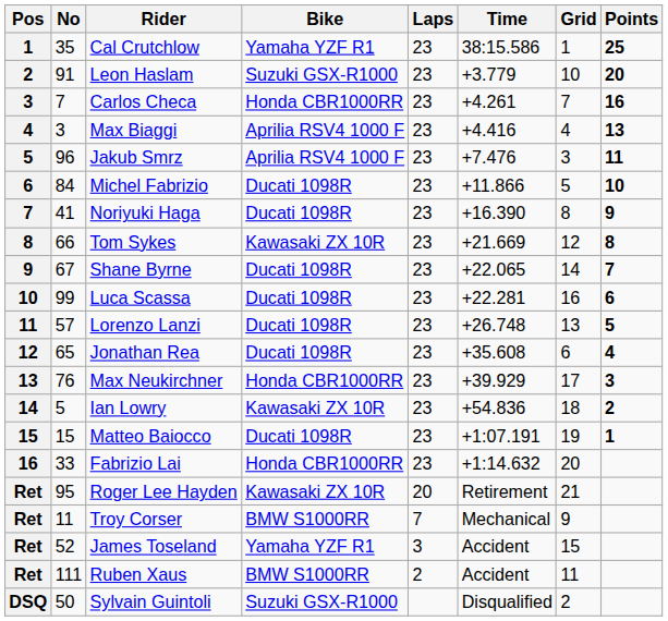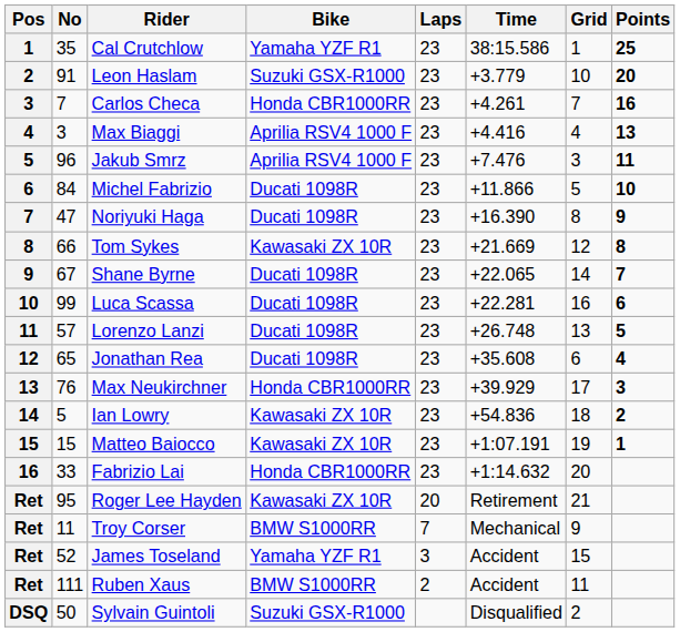 <table class="wikitable" style="font-size: 95%;">
 <tr>
 <th>Pos</th>
 <th>No</th>
 <th>Rider</th>
 <th>Bike</th>
 <th>Laps</th>
 <th>Time</th>
 <th>Grid</th>
 <th>Points</th>
 </tr>
 <tr>
 <th>1</th>
 <td>35</td>
 <td> <a href='#'>Cal Crutchlow</a></td>
 <td><a href='#'>Yamaha YZF R1</a></td>
 <td>23</td>
 <td>38:15.586</td>
 <td>1</td>
 <td><strong>25</strong></td>
 </tr>
 <tr>
 <th>2</th>
 <td>91</td>
 <td> <a href='#'>Leon Haslam</a></td>
 <td><a href='#'>Suzuki GSX-R1000</a></td>
 <td>23</td>
 <td>+3.779</td>
 <td>10</td>
 <td><strong>20</strong></td>
 </tr>
 <tr>
 <th>3</th>
 <td>7</td>
 <td> <a href='#'>Carlos Checa</a></td>
 <td><a href='#'>Honda CBR1000RR</a></td>
 <td>23</td>
 <td>+4.261</td>
 <td>7</td>
 <td><strong>16</strong></td>
 </tr>
 <tr>
 <th>4</th>
 <td>3</td>
 <td> <a href='#'>Max Biaggi</a></td>
 <td><a href='#'>Aprilia RSV4 1000 F</a></td>
 <td>23</td>
 <td>+4.416</td>
 <td>4</td>
 <td><strong>13</strong></td>
 </tr>
 <tr>
 <th>5</th>
 <td>96</td>
 <td> <a href='#'>Jakub Smrz</a></td>
 <td><a href='#'>Aprilia RSV4 1000 F</a></td>
 <td>23</td>
 <td>+7.476</td>
 <td>3</td>
 <td><strong>11</strong></td>
 </tr>
 <tr>
 <th>6</th>
 <td>84</td>
 <td> <a href='#'>Michel Fabrizio</a></td>
 <td><a href='#'>Ducati 1098R</a></td>
 <td>23</td>
 <td>+11.866</td>
 <td>5</td>
 <td><strong>10</strong></td>
 </tr>
 <tr>
 <th>7</th>
-<td>41</td>
+<td>47</td>
 <td> <a href='#'>Noriyuki Haga</a></td>
 <td><a href='#'>Ducati 1098R</a></td>
 <td>23</td>
 <td>+16.390</td>
 <td>8</td>
 <td><strong>9</strong></td>
 </tr>
 <tr>
 <th>8</th>
 <td>66</td>
 <td> <a href='#'>Tom Sykes</a></td>
 <td><a href='#'>Kawasaki ZX 10R</a></td>
 <td>23</td>
 <td>+21.669</td>
 <td>12</td>
 <td><strong>8</strong></td>
 </tr>
 <tr>
 <th>9</th>
 <td>67</td>
 <td> <a href='#'>Shane Byrne</a></td>
 <td><a href='#'>Ducati 1098R</a></td>
 <td>23</td>
 <td>+22.065</td>
 <td>14</td>
 <td><strong>7</strong></td>
 </tr>
 <tr>
 <th>10</th>
 <td>99</td>
 <td> <a href='#'>Luca Scassa</a></td>
 <td><a href='#'>Ducati 1098R</a></td>
 <td>23</td>
 <td>+22.281</td>
 <td>16</td>
 <td><strong>6</strong></td>
 </tr>
 <tr>
 <th>11</th>
 <td>57</td>
 <td> <a href='#'>Lorenzo Lanzi</a></td>
 <td><a href='#'>Ducati 1098R</a></td>
 <td>23</td>
 <td>+26.748</td>
 <td>13</td>
 <td><strong>5</strong></td>
 </tr>
 <tr>
 <th>12</th>
 <td>65</td>
 <td> <a href='#'>Jonathan Rea</a></td>
 <td><a href='#'>Ducati 1098R</a></td>
 <td>23</td>
 <td>+35.608</td>
 <td>6</td>
 <td><strong>4</strong></td>
 </tr>
 <tr>
 <th>13</th>
 <td>76</td>
 <td> <a href='#'>Max Neukirchner</a></td>
 <td><a href='#'>Honda CBR1000RR</a></td>
 <td>23</td>
 <td>+39.929</td>
 <td>17</td>
 <td><strong>3</strong></td>
 </tr>
 <tr>
 <th>14</th>
 <td>5</td>
 <td> <a href='#'>Ian Lowry</a></td>
 <td><a href='#'>Kawasaki ZX 10R</a></td>
 <td>23</td>
 <td>+54.836</td>
 <td>18</td>
 <td><strong>2</strong></td>
 </tr>
 <tr>
 <th>15</th>
 <td>15</td>
 <td> <a href='#'>Matteo Baiocco</a></td>
-<td><a href='#'>Ducati 1098R</a></td>
+<td><a href='#'>Kawasaki ZX 10R</a></td>
 <td>23</td>
 <td>+1:07.191</td>
 <td>19</td>
 <td><strong>1</strong></td>
 </tr>
 <tr>
 <th>16</th>
 <td>33</td>
 <td> <a href='#'>Fabrizio Lai</a></td>
 <td><a href='#'>Honda CBR1000RR</a></td>
 <td>23</td>
 <td>+1:14.632</td>
 <td>20</td>
 <td></td>
 </tr>
 <tr>
 <th>Ret</th>
 <td>95</td>
 <td> <a href='#'>Roger Lee Hayden</a></td>
 <td><a href='#'>Kawasaki ZX 10R</a></td>
 <td>20</td>
 <td>Retirement</td>
 <td>21</td>
 <td></td>
 </tr>
 <tr>
 <th>Ret</th>
 <td>11</td>
 <td> <a href='#'>Troy Corser</a></td>
 <td><a href='#'>BMW S1000RR</a></td>
 <td>7</td>
 <td>Mechanical</td>
 <td>9</td>
 <td></td>
 </tr>
 <tr>
 <th>Ret</th>
 <td>52</td>
 <td> <a href='#'>James Toseland</a></td>
 <td><a href='#'>Yamaha YZF R1</a></td>
 <td>3</td>
 <td>Accident</td>
 <td>15</td>
 <td></td>
 </tr>
 <tr>
 <th>Ret</th>
 <td>111</td>
 <td> <a href='#'>Ruben Xaus</a></td>
 <td><a href='#'>BMW S1000RR</a></td>
 <td>2</td>
 <td>Accident</td>
 <td>11</td>
 <td></td>
 </tr>
 <tr>
 <th>DSQ</th>
 <td>50</td>
 <td> <a href='#'>Sylvain Guintoli</a></td>
 <td><a href='#'>Suzuki GSX-R1000</a></td>
 <td></td>
 <td>Disqualified</td>
 <td>2</td>
 <td></td>
 </tr>
 </table>
